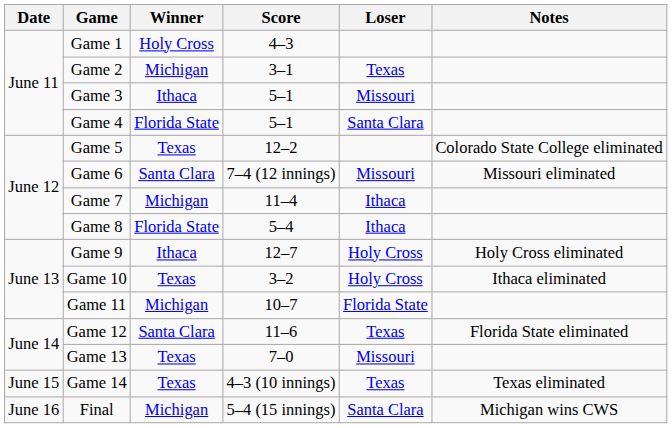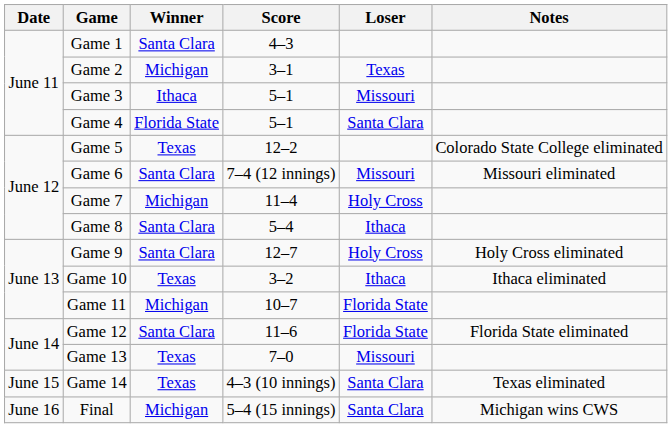 <table class="wikitable">
 <tr>
 <th>Date</th>
 <th>Game</th>
 <th>Winner</th>
 <th>Score</th>
 <th>Loser</th>
 <th>Notes</th>
 </tr>
 <tr align=center>
 <td rowspan=4>June 11</td>
 <td>Game 1</td>
-<td><a href='#'>Holy Cross</a></td>
+<td><a href='#'>Santa Clara</a></td>
 <td>4–3</td>
 <td></td>
 <td></td>
 </tr>
 <tr align=center>
 <td>Game 2</td>
 <td><a href='#'>Michigan</a></td>
 <td>3–1</td>
 <td><a href='#'>Texas</a></td>
 <td></td>
 </tr>
 <tr align=center>
 <td>Game 3</td>
 <td><a href='#'>Ithaca</a></td>
 <td>5–1</td>
 <td><a href='#'>Missouri</a></td>
 <td></td>
 </tr>
 <tr align=center>
 <td>Game 4</td>
 <td><a href='#'>Florida State</a></td>
 <td>5–1</td>
 <td><a href='#'>Santa Clara</a></td>
 <td></td>
 </tr>
 <tr align=center>
 <td rowspan=4>June 12</td>
 <td>Game 5</td>
 <td><a href='#'>Texas</a></td>
 <td>12–2</td>
 <td></td>
 <td>Colorado State College eliminated</td>
 </tr>
 <tr align=center>
 <td>Game 6</td>
 <td><a href='#'>Santa Clara</a></td>
 <td>7–4 (12 innings)</td>
 <td><a href='#'>Missouri</a></td>
 <td>Missouri eliminated</td>
 </tr>
 <tr align=center>
 <td>Game 7</td>
 <td><a href='#'>Michigan</a></td>
 <td>11–4</td>
-<td><a href='#'>Ithaca</a></td>
+<td><a href='#'>Holy Cross</a></td>
 <td></td>
 </tr>
 <tr align=center>
 <td>Game 8</td>
-<td><a href='#'>Florida State</a></td>
+<td><a href='#'>Santa Clara</a></td>
 <td>5–4</td>
 <td><a href='#'>Ithaca</a></td>
 <td></td>
 </tr>
 <tr align=center>
 <td rowspan=3>June 13</td>
 <td>Game 9</td>
-<td><a href='#'>Ithaca</a></td>
+<td><a href='#'>Santa Clara</a></td>
 <td>12–7</td>
 <td><a href='#'>Holy Cross</a></td>
 <td>Holy Cross eliminated</td>
 </tr>
 <tr align=center>
 <td>Game 10</td>
 <td><a href='#'>Texas</a></td>
 <td>3–2</td>
-<td><a href='#'>Holy Cross</a></td>
+<td><a href='#'>Ithaca</a></td>
 <td>Ithaca eliminated</td>
 </tr>
 <tr align=center>
 <td>Game 11</td>
 <td><a href='#'>Michigan</a></td>
 <td>10–7</td>
 <td><a href='#'>Florida State</a></td>
 <td></td>
 </tr>
 <tr align=center>
 <td rowspan=2>June 14</td>
 <td>Game 12</td>
 <td><a href='#'>Santa Clara</a></td>
 <td>11–6</td>
-<td><a href='#'>Texas</a></td>
+<td><a href='#'>Florida State</a></td>
 <td>Florida State eliminated</td>
 </tr>
 <tr align=center>
 <td>Game 13</td>
 <td><a href='#'>Texas</a></td>
 <td>7–0</td>
 <td><a href='#'>Missouri</a></td>
 <td></td>
 </tr>
 <tr align=center>
 <td>June 15</td>
 <td>Game 14</td>
 <td><a href='#'>Texas</a></td>
 <td>4–3 (10 innings)</td>
-<td><a href='#'>Texas</a></td>
+<td><a href='#'>Santa Clara</a></td>
 <td>Texas eliminated</td>
 </tr>
 <tr align=center>
 <td>June 16</td>
 <td>Final</td>
 <td><a href='#'>Michigan</a></td>
 <td>5–4 (15 innings)</td>
 <td><a href='#'>Santa Clara</a></td>
 <td>Michigan wins CWS</td>
 </tr>
 </table>
